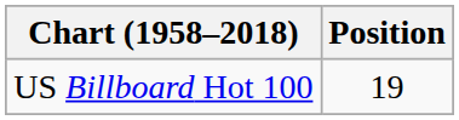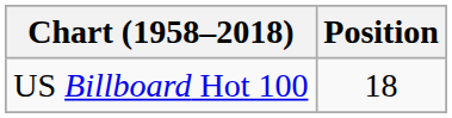 <table class="wikitable">
 <tr>
 <th>Chart (1958–2018)</th>
 <th>Position</th>
 </tr>
 <tr>
 <td>US <a href='#'><em>Billboard</em> Hot 100</a></td>
-<td style="text-align:center;">19</td>
+<td style="text-align:center;">18</td>
 </tr>
 </table>
